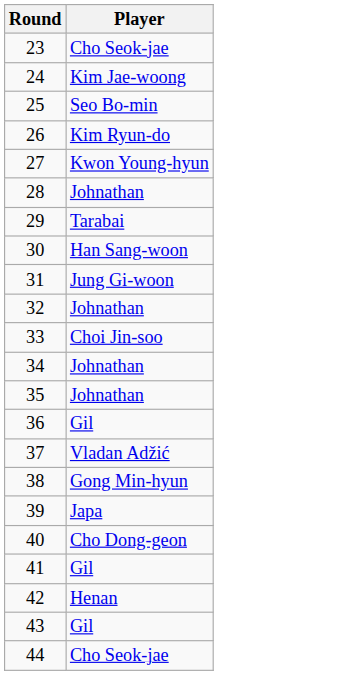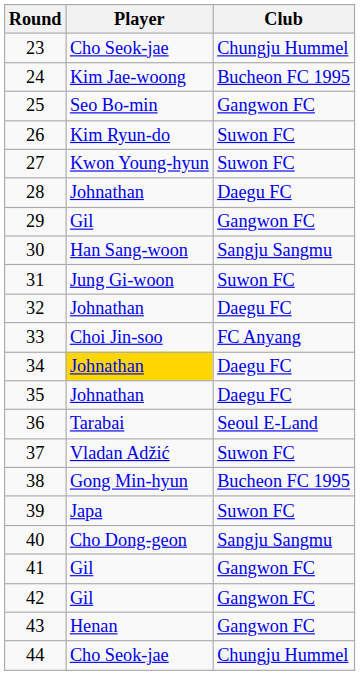 <table class="wikitable">
 <tr>
 <th>Round</th>
 <th>Player</th>
+<th>Club</th>
 </tr>
 <tr>
 <td align=center>23</td>
 <td> <a href='#'>Cho Seok-jae</a></td>
+<td><a href='#'>Chungju Hummel</a></td>
 </tr>
 <tr>
 <td align=center>24</td>
 <td> <a href='#'>Kim Jae-woong</a></td>
+<td><a href='#'>Bucheon FC 1995</a></td>
 </tr>
 <tr>
 <td align=center>25</td>
 <td> <a href='#'>Seo Bo-min</a></td>
+<td><a href='#'>Gangwon FC</a></td>
 </tr>
 <tr>
 <td align=center>26</td>
 <td> <a href='#'>Kim Ryun-do</a></td>
+<td><a href='#'>Suwon FC</a></td>
 </tr>
 <tr>
 <td align=center>27</td>
 <td> <a href='#'>Kwon Young-hyun</a></td>
+<td><a href='#'>Suwon FC</a></td>
 </tr>
 <tr>
 <td align=center>28</td>
 <td> <a href='#'>Johnathan</a></td>
+<td><a href='#'>Daegu FC</a></td>
 </tr>
 <tr>
 <td align=center>29</td>
-<td> <a href='#'>Tarabai</a></td>
+<td> <a href='#'>Gil</a></td>
+<td><a href='#'>Gangwon FC</a></td>
 </tr>
 <tr>
 <td align=center>30</td>
 <td> <a href='#'>Han Sang-woon</a></td>
+<td><a href='#'>Sangju Sangmu</a></td>
 </tr>
 <tr>
 <td align=center>31</td>
 <td> <a href='#'>Jung Gi-woon</a></td>
+<td><a href='#'>Suwon FC</a></td>
 </tr>
 <tr>
 <td align=center>32</td>
 <td> <a href='#'>Johnathan</a></td>
+<td><a href='#'>Daegu FC</a></td>
 </tr>
 <tr>
 <td align=center>33</td>
 <td> <a href='#'>Choi Jin-soo</a></td>
+<td><a href='#'>FC Anyang</a></td>
 </tr>
 <tr>
 <td align=center>34</td>
-<td> <a href='#'>Johnathan</a></td>
+<td style="background: gold;"> <a href='#'>Johnathan</a></td>
+<td><a href='#'>Daegu FC</a></td>
 </tr>
 <tr>
 <td align=center>35</td>
 <td> <a href='#'>Johnathan</a></td>
+<td><a href='#'>Daegu FC</a></td>
 </tr>
 <tr>
 <td align=center>36</td>
-<td> <a href='#'>Gil</a></td>
+<td> <a href='#'>Tarabai</a></td>
+<td><a href='#'>Seoul E-Land</a></td>
 </tr>
 <tr>
 <td align=center>37</td>
 <td> <a href='#'>Vladan Adžić</a></td>
+<td><a href='#'>Suwon FC</a></td>
 </tr>
 <tr>
 <td align=center>38</td>
 <td> <a href='#'>Gong Min-hyun</a></td>
+<td><a href='#'>Bucheon FC 1995</a></td>
 </tr>
 <tr>
 <td align=center>39</td>
 <td> <a href='#'>Japa</a></td>
+<td><a href='#'>Suwon FC</a></td>
 </tr>
 <tr>
 <td align=center>40</td>
 <td> <a href='#'>Cho Dong-geon</a></td>
+<td><a href='#'>Sangju Sangmu</a></td>
 </tr>
 <tr>
 <td align=center>41</td>
 <td> <a href='#'>Gil</a></td>
+<td><a href='#'>Gangwon FC</a></td>
 </tr>
 <tr>
 <td align=center>42</td>
-<td> <a href='#'>Henan</a></td>
+<td> <a href='#'>Gil</a></td>
+<td><a href='#'>Gangwon FC</a></td>
 </tr>
 <tr>
 <td align=center>43</td>
-<td> <a href='#'>Gil</a></td>
+<td> <a href='#'>Henan</a></td>
+<td><a href='#'>Gangwon FC</a></td>
 </tr>
 <tr>
 <td align=center>44</td>
 <td> <a href='#'>Cho Seok-jae</a></td>
+<td><a href='#'>Chungju Hummel</a></td>
 </tr>
 </table>
